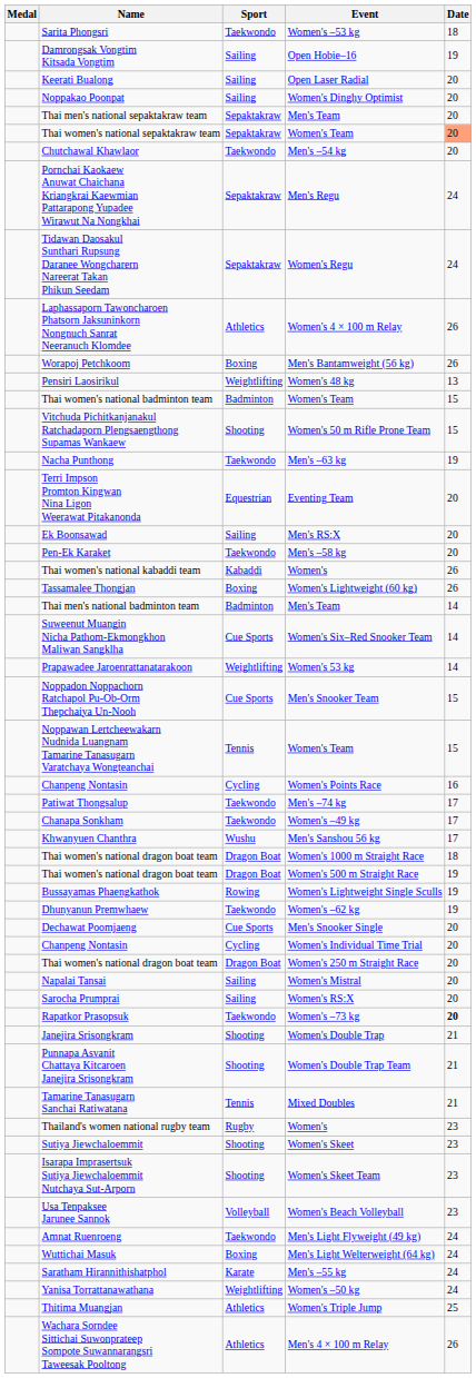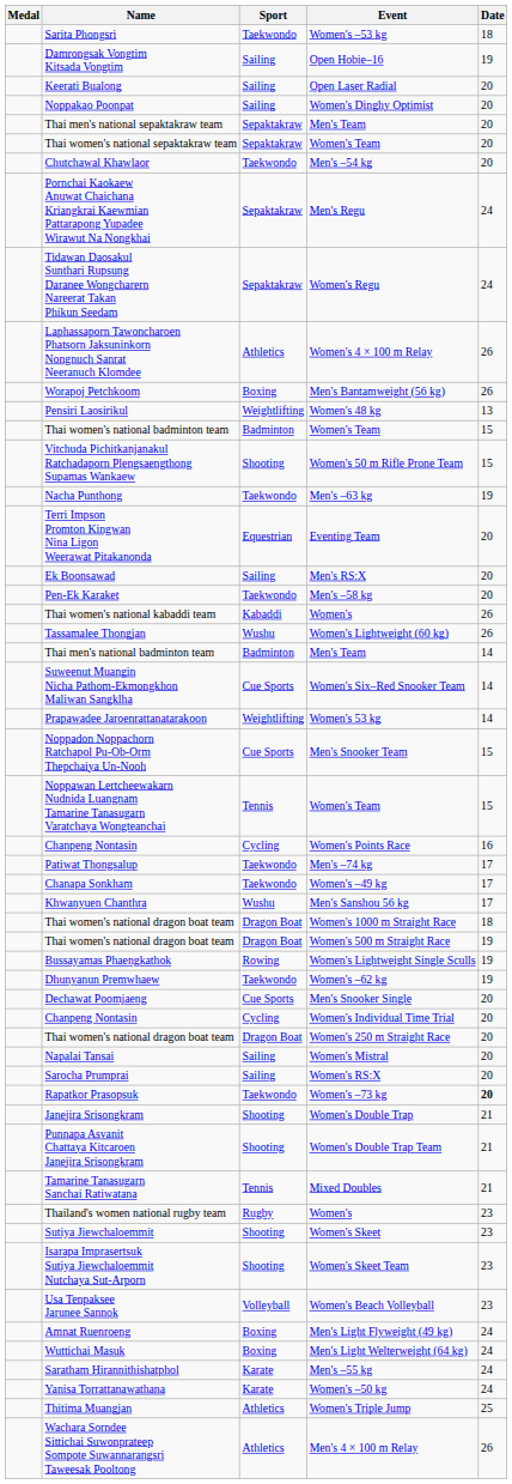 <table class="wikitable sortable" style="font-size:95%">
 <tr>
 <th>Medal</th>
 <th>Name</th>
 <th>Sport</th>
 <th>Event</th>
 <th>Date</th>
 </tr>
 <tr>
 <td></td>
 <td><a href='#'>Sarita Phongsri</a></td>
 <td><a href='#'>Taekwondo</a></td>
 <td><a href='#'>Women's –53 kg</a></td>
 <td>18</td>
 </tr>
 <tr>
 <td></td>
 <td><a href='#'>Damrongsak Vongtim</a> <br> <a href='#'>Kitsada Vongtim</a></td>
 <td><a href='#'>Sailing</a></td>
 <td><a href='#'>Open Hobie–16</a></td>
 <td>19</td>
 </tr>
 <tr>
 <td></td>
 <td><a href='#'>Keerati Bualong</a></td>
 <td><a href='#'>Sailing</a></td>
 <td><a href='#'>Open Laser Radial</a></td>
 <td>20</td>
 </tr>
 <tr>
 <td></td>
 <td><a href='#'>Noppakao Poonpat</a></td>
 <td><a href='#'>Sailing</a></td>
 <td><a href='#'>Women's Dinghy Optimist</a></td>
 <td>20</td>
 </tr>
 <tr>
 <td></td>
 <td>Thai men's national sepaktakraw team<br></td>
 <td><a href='#'>Sepaktakraw</a></td>
 <td><a href='#'>Men's Team</a></td>
 <td>20</td>
 </tr>
 <tr>
 <td></td>
 <td>Thai women's national sepaktakraw team<br></td>
 <td><a href='#'>Sepaktakraw</a></td>
 <td><a href='#'>Women's Team</a></td>
-<td style="background: lightsalmon;">20</td>
+<td>20</td>
 </tr>
 <tr>
 <td></td>
 <td><a href='#'>Chutchawal Khawlaor</a></td>
 <td><a href='#'>Taekwondo</a></td>
 <td><a href='#'>Men's –54 kg</a></td>
 <td>20</td>
 </tr>
 <tr>
 <td></td>
 <td><a href='#'>Pornchai Kaokaew</a> <br> <a href='#'>Anuwat Chaichana</a> <br> <a href='#'>Kriangkrai Kaewmian</a> <br> <a href='#'>Pattarapong Yupadee</a><br> <a href='#'>Wirawut Na Nongkhai</a></td>
 <td><a href='#'>Sepaktakraw</a></td>
 <td><a href='#'>Men's Regu</a></td>
 <td>24</td>
 </tr>
 <tr>
 <td></td>
 <td><a href='#'>Tidawan Daosakul</a> <br> <a href='#'>Sunthari Rupsung</a> <br> <a href='#'>Daranee Wongcharern</a> <br> <a href='#'>Nareerat Takan</a><br> <a href='#'>Phikun Seedam</a></td>
 <td><a href='#'>Sepaktakraw</a></td>
 <td><a href='#'>Women's Regu</a></td>
 <td>24</td>
 </tr>
 <tr>
 <td></td>
 <td><a href='#'>Laphassaporn Tawoncharoen</a> <br> <a href='#'>Phatsorn Jaksuninkorn</a> <br> <a href='#'>Nongnuch Sanrat</a><br> <a href='#'>Neeranuch Klomdee</a></td>
 <td><a href='#'>Athletics</a></td>
 <td><a href='#'>Women's 4 × 100 m Relay</a></td>
 <td>26</td>
 </tr>
 <tr>
 <td></td>
 <td><a href='#'>Worapoj Petchkoom</a></td>
 <td><a href='#'>Boxing</a></td>
 <td><a href='#'>Men's Bantamweight (56 kg)</a></td>
 <td>26</td>
 </tr>
 <tr>
 <td></td>
 <td><a href='#'>Pensiri Laosirikul</a></td>
 <td><a href='#'>Weightlifting</a></td>
 <td><a href='#'>Women's 48 kg</a></td>
 <td>13</td>
 </tr>
 <tr>
 <td></td>
 <td>Thai women's national badminton team<br></td>
 <td><a href='#'>Badminton</a></td>
 <td><a href='#'>Women's Team</a></td>
 <td>15</td>
 </tr>
 <tr>
 <td></td>
 <td><a href='#'>Vitchuda Pichitkanjanakul</a> <br> <a href='#'>Ratchadaporn Plengsaengthong</a> <br> <a href='#'>Supamas Wankaew</a></td>
 <td><a href='#'>Shooting</a></td>
 <td><a href='#'>Women's 50 m Rifle Prone Team</a></td>
 <td>15</td>
 </tr>
 <tr>
 <td></td>
 <td><a href='#'>Nacha Punthong</a></td>
 <td><a href='#'>Taekwondo</a></td>
 <td><a href='#'>Men's –63 kg</a></td>
 <td>19</td>
 </tr>
 <tr>
 <td></td>
 <td><a href='#'>Terri Impson</a> <br> <a href='#'>Promton Kingwan</a> <br> <a href='#'>Nina Ligon</a> <br> <a href='#'>Weerawat Pitakanonda</a></td>
 <td><a href='#'>Equestrian</a></td>
 <td><a href='#'>Eventing Team</a></td>
 <td>20</td>
 </tr>
 <tr>
 <td></td>
 <td><a href='#'>Ek Boonsawad</a></td>
 <td><a href='#'>Sailing</a></td>
 <td><a href='#'>Men's RS:X</a></td>
 <td>20</td>
 </tr>
 <tr>
 <td></td>
 <td><a href='#'>Pen-Ek Karaket</a></td>
 <td><a href='#'>Taekwondo</a></td>
 <td><a href='#'>Men's –58 kg</a></td>
 <td>20</td>
 </tr>
 <tr>
 <td></td>
 <td>Thai women's national kabaddi team<br></td>
 <td><a href='#'>Kabaddi</a></td>
 <td><a href='#'>Women's</a></td>
 <td>26</td>
 </tr>
 <tr>
 <td></td>
 <td><a href='#'>Tassamalee Thongjan</a></td>
-<td><a href='#'>Boxing</a></td>
+<td><a href='#'>Wushu</a></td>
 <td><a href='#'>Women's Lightweight (60 kg)</a></td>
 <td>26</td>
 </tr>
 <tr>
 <td></td>
 <td>Thai men's national badminton team<br></td>
 <td><a href='#'>Badminton</a></td>
 <td><a href='#'>Men's Team</a></td>
 <td>14</td>
 </tr>
 <tr>
 <td></td>
 <td><a href='#'>Suweenut Muangin</a> <br> <a href='#'>Nicha Pathom-Ekmongkhon</a> <br> <a href='#'>Maliwan Sangklha</a></td>
 <td><a href='#'>Cue Sports</a></td>
 <td><a href='#'>Women's Six–Red Snooker Team</a></td>
 <td>14</td>
 </tr>
 <tr>
 <td></td>
 <td><a href='#'>Prapawadee Jaroenrattanatarakoon</a></td>
 <td><a href='#'>Weightlifting</a></td>
 <td><a href='#'>Women's 53 kg</a></td>
 <td>14</td>
 </tr>
 <tr>
 <td></td>
 <td><a href='#'>Noppadon Noppachorn</a> <br> <a href='#'>Ratchapol Pu-Ob-Orm</a> <br> <a href='#'>Thepchaiya Un-Nooh</a></td>
 <td><a href='#'>Cue Sports</a></td>
 <td><a href='#'>Men's Snooker Team</a></td>
 <td>15</td>
 </tr>
 <tr>
 <td></td>
 <td><a href='#'>Noppawan Lertcheewakarn</a> <br> <a href='#'>Nudnida Luangnam</a> <br> <a href='#'>Tamarine Tanasugarn</a> <br><a href='#'>Varatchaya Wongteanchai</a></td>
 <td><a href='#'>Tennis</a></td>
 <td><a href='#'>Women's Team</a></td>
 <td>15</td>
 </tr>
 <tr>
 <td></td>
 <td><a href='#'>Chanpeng Nontasin</a></td>
 <td><a href='#'>Cycling</a></td>
 <td><a href='#'>Women's Points Race</a></td>
 <td>16</td>
 </tr>
 <tr>
 <td></td>
 <td><a href='#'>Patiwat Thongsalup</a></td>
 <td><a href='#'>Taekwondo</a></td>
 <td><a href='#'>Men's –74 kg</a></td>
 <td>17</td>
 </tr>
 <tr>
 <td></td>
 <td><a href='#'>Chanapa Sonkham</a></td>
 <td><a href='#'>Taekwondo</a></td>
 <td><a href='#'>Women's –49 kg</a></td>
 <td>17</td>
 </tr>
 <tr>
 <td></td>
 <td><a href='#'>Khwanyuen Chanthra</a></td>
 <td><a href='#'>Wushu</a></td>
 <td><a href='#'>Men's Sanshou 56 kg</a></td>
 <td>17</td>
 </tr>
 <tr>
 <td></td>
 <td>Thai women's national dragon boat team</td>
 <td><a href='#'>Dragon Boat</a></td>
 <td><a href='#'>Women's 1000 m Straight Race</a></td>
 <td>18</td>
 </tr>
 <tr>
 <td></td>
 <td>Thai women's national dragon boat team</td>
 <td><a href='#'>Dragon Boat</a></td>
 <td><a href='#'>Women's 500 m Straight Race</a></td>
 <td>19</td>
 </tr>
 <tr>
 <td></td>
 <td><a href='#'>Bussayamas Phaengkathok</a></td>
 <td><a href='#'>Rowing</a></td>
 <td><a href='#'>Women's Lightweight Single Sculls</a></td>
 <td>19</td>
 </tr>
 <tr>
 <td></td>
 <td><a href='#'>Dhunyanun Premwhaew</a></td>
 <td><a href='#'>Taekwondo</a></td>
 <td><a href='#'>Women's –62 kg</a></td>
 <td>19</td>
 </tr>
 <tr>
 <td></td>
 <td><a href='#'>Dechawat Poomjaeng</a></td>
 <td><a href='#'>Cue Sports</a></td>
 <td><a href='#'>Men's Snooker Single</a></td>
 <td>20</td>
 </tr>
 <tr>
 <td></td>
 <td><a href='#'>Chanpeng Nontasin</a></td>
 <td><a href='#'>Cycling</a></td>
 <td><a href='#'>Women's Individual Time Trial</a></td>
 <td>20</td>
 </tr>
 <tr>
 <td></td>
 <td>Thai women's national dragon boat team</td>
 <td><a href='#'>Dragon Boat</a></td>
 <td><a href='#'>Women's 250 m Straight Race</a></td>
 <td>20</td>
 </tr>
 <tr>
 <td></td>
 <td><a href='#'>Napalai Tansai</a></td>
 <td><a href='#'>Sailing</a></td>
 <td><a href='#'>Women's Mistral</a></td>
 <td>20</td>
 </tr>
 <tr>
 <td></td>
 <td><a href='#'>Sarocha Prumprai</a></td>
 <td><a href='#'>Sailing</a></td>
 <td><a href='#'>Women's RS:X</a></td>
 <td>20</td>
 </tr>
 <tr>
 <td></td>
 <td><a href='#'>Rapatkor Prasopsuk</a></td>
 <td><a href='#'>Taekwondo</a></td>
 <td><a href='#'>Women's –73 kg</a></td>
 <td><strong>20</strong></td>
 </tr>
 <tr>
 <td></td>
 <td><a href='#'>Janejira Srisongkram</a></td>
 <td><a href='#'>Shooting</a></td>
 <td><a href='#'>Women's Double Trap</a></td>
 <td>21</td>
 </tr>
 <tr>
 <td></td>
 <td><a href='#'>Punnapa Asvanit</a> <br> <a href='#'>Chattaya Kitcaroen</a> <br> <a href='#'>Janejira Srisongkram</a></td>
 <td><a href='#'>Shooting</a></td>
 <td><a href='#'>Women's Double Trap Team</a></td>
 <td>21</td>
 </tr>
 <tr>
 <td></td>
 <td><a href='#'>Tamarine Tanasugarn</a> <br> <a href='#'>Sanchai Ratiwatana</a></td>
 <td><a href='#'>Tennis</a></td>
 <td><a href='#'>Mixed Doubles</a></td>
 <td>21</td>
 </tr>
 <tr>
 <td></td>
 <td>Thailand's women national rugby team<br></td>
 <td><a href='#'>Rugby</a></td>
 <td><a href='#'>Women's</a></td>
 <td>23</td>
 </tr>
 <tr>
 <td></td>
 <td><a href='#'>Sutiya Jiewchaloemmit</a></td>
 <td><a href='#'>Shooting</a></td>
 <td><a href='#'>Women's Skeet</a></td>
 <td>23</td>
 </tr>
 <tr>
 <td></td>
 <td><a href='#'>Isarapa Imprasertsuk</a> <br> <a href='#'>Sutiya Jiewchaloemmit</a> <br> <a href='#'>Nutchaya Sut-Arporn</a></td>
 <td><a href='#'>Shooting</a></td>
 <td><a href='#'>Women's Skeet Team</a></td>
 <td>23</td>
 </tr>
 <tr>
 <td></td>
 <td><a href='#'>Usa Tenpaksee</a> <br> <a href='#'>Jarunee Sannok</a></td>
 <td><a href='#'>Volleyball</a></td>
 <td><a href='#'>Women's Beach Volleyball</a></td>
 <td>23</td>
 </tr>
 <tr>
 <td></td>
 <td><a href='#'>Amnat Ruenroeng</a></td>
-<td><a href='#'>Taekwondo</a></td>
+<td><a href='#'>Boxing</a></td>
 <td><a href='#'>Men's Light Flyweight (49 kg)</a></td>
 <td>24</td>
 </tr>
 <tr>
 <td></td>
 <td><a href='#'>Wuttichai Masuk</a></td>
 <td><a href='#'>Boxing</a></td>
 <td><a href='#'>Men's Light Welterweight (64 kg)</a></td>
 <td>24</td>
 </tr>
 <tr>
 <td></td>
 <td><a href='#'>Saratham Hirannithishatphol</a></td>
 <td><a href='#'>Karate</a></td>
 <td><a href='#'>Men's –55 kg</a></td>
 <td>24</td>
 </tr>
 <tr>
 <td></td>
 <td><a href='#'>Yanisa Torrattanawathana</a></td>
-<td><a href='#'>Weightlifting</a></td>
+<td><a href='#'>Karate</a></td>
 <td><a href='#'>Women's –50 kg</a></td>
 <td>24</td>
 </tr>
 <tr>
 <td></td>
 <td><a href='#'>Thitima Muangjan</a></td>
 <td><a href='#'>Athletics</a></td>
 <td><a href='#'>Women's Triple Jump</a></td>
 <td>25</td>
 </tr>
 <tr>
 <td></td>
 <td><a href='#'>Wachara Sorndee</a> <br> <a href='#'>Sittichai Suwonprateep</a> <br> <a href='#'>Sompote Suwannarangsri</a><br> <a href='#'>Taweesak Pooltong</a></td>
 <td><a href='#'>Athletics</a></td>
 <td><a href='#'>Men's 4 × 100 m Relay</a></td>
 <td>26</td>
 </tr>
 </table>
